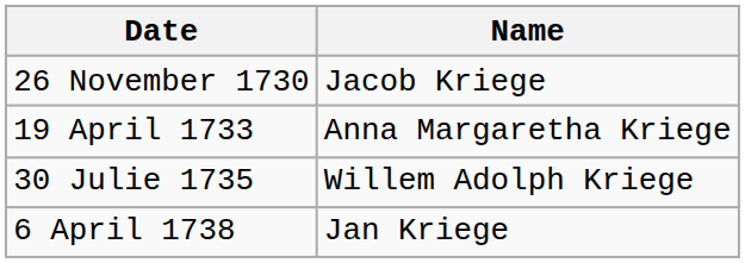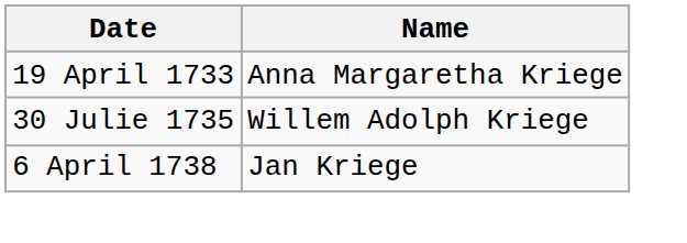 <table class="wikitable">
 <tr>
 <th>Date</th>
 <th>Name</th>
-</tr>
-<tr>
-<td>26 November 1730</td>
-<td>Jacob Kriege</td>
 </tr>
 <tr>
 <td>19 April 1733</td>
 <td>Anna Margaretha Kriege</td>
 </tr>
 <tr>
 <td>30 Julie 1735</td>
 <td>Willem Adolph Kriege</td>
 </tr>
 <tr>
 <td>6 April 1738</td>
 <td>Jan Kriege</td>
 </tr>
 </table>
